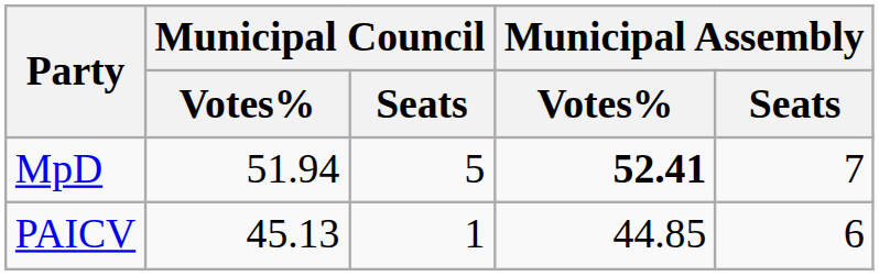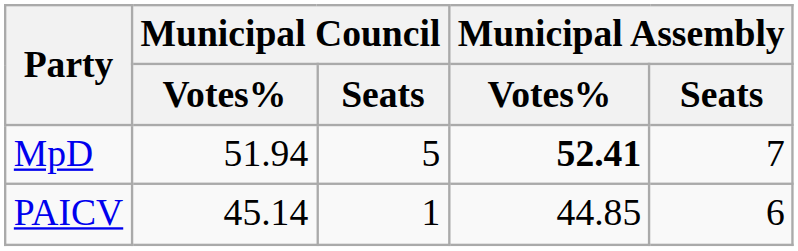 <table class="wikitable sortable" style=text-align:right>
 <tr>
 <th rowspan=2>Party</th>
 <th colspan=2>Municipal Council</th>
 <th colspan=2>Municipal Assembly</th>
 </tr>
 <tr>
 <th>Votes%</th>
 <th>Seats</th>
 <th>Votes%</th>
 <th>Seats</th>
 </tr>
 <tr>
 <td align=left><a href='#'>MpD</a></td>
 <td>51.94</td>
 <td>5</td>
 <td><strong>52.41</strong></td>
 <td>7</td>
 </tr>
 <tr>
 <td align=left><a href='#'>PAICV</a></td>
-<td>45.13</td>
+<td>45.14</td>
 <td>1</td>
 <td>44.85</td>
 <td>6</td>
 </tr>
 </table>
